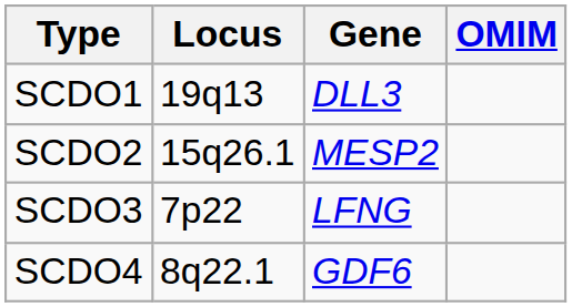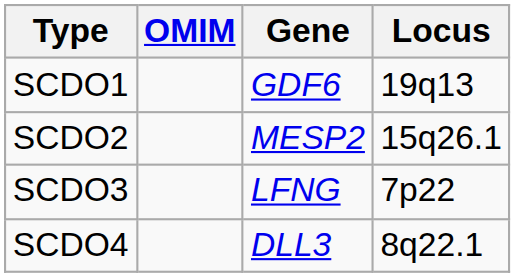 <table class="wikitable">
 <tr>
 <th>Type</th>
+<th><a href='#'>OMIM</a></th>
+<th>Gene</th>
 <th>Locus</th>
-<th>Gene</th>
-<th><a href='#'>OMIM</a></th>
 </tr>
 <tr>
 <td>SCDO1</td>
+<td></td>
+<td><em><a href='#'>GDF6</a></em></td>
 <td>19q13</td>
-<td><em><a href='#'>DLL3</a></em></td>
-<td></td>
 </tr>
 <tr>
 <td>SCDO2</td>
+<td></td>
+<td><em><a href='#'>MESP2</a></em></td>
 <td>15q26.1</td>
-<td><em><a href='#'>MESP2</a></em></td>
-<td></td>
 </tr>
 <tr>
 <td>SCDO3</td>
+<td></td>
+<td><em><a href='#'>LFNG</a></em></td>
 <td>7p22</td>
-<td><em><a href='#'>LFNG</a></em></td>
-<td></td>
 </tr>
 <tr>
 <td>SCDO4</td>
+<td></td>
+<td><em><a href='#'>DLL3</a></em></td>
 <td>8q22.1</td>
-<td><em><a href='#'>GDF6</a></em></td>
-<td></td>
 </tr>
 </table>
